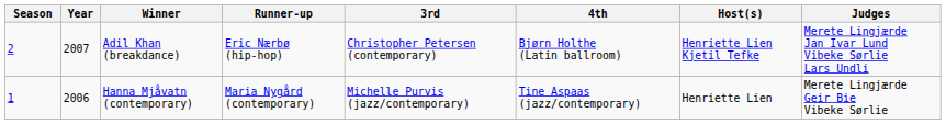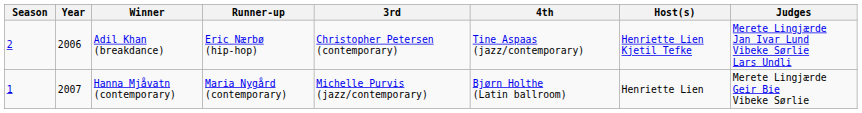 <table class="wikitable" width="90%">
 <tr>
 <th>Season</th>
 <th>Year</th>
 <th>Winner</th>
 <th>Runner-up</th>
 <th>3rd</th>
 <th>4th</th>
 <th>Host(s)</th>
 <th>Judges</th>
 </tr>
 <tr>
 <td><a href='#'>2</a></td>
-<td>2007</td>
+<td>2006</td>
 <td><a href='#'>Adil Khan</a><br>(breakdance)</td>
 <td><a href='#'>Eric Nærbø</a><br>(hip-hop)</td>
 <td><a href='#'>Christopher Petersen</a><br>(contemporary)</td>
-<td><a href='#'>Bjørn Holthe</a><br>(Latin ballroom)</td>
+<td><a href='#'>Tine Aspaas</a><br>(jazz/contemporary)</td>
 <td><a href='#'>Henriette Lien</a><br><a href='#'>Kjetil Tefke</a></td>
 <td><a href='#'>Merete Lingjærde</a><br><a href='#'>Jan Ivar Lund</a><br><a href='#'>Vibeke Sørlie</a><br><a href='#'>Lars Undli</a></td>
 </tr>
 <tr>
 <td><a href='#'>1</a></td>
-<td>2006</td>
+<td>2007</td>
 <td><a href='#'>Hanna Mjåvatn</a><br>(contemporary)</td>
 <td><a href='#'>Maria Nygård</a><br>(contemporary)</td>
 <td><a href='#'>Michelle Purvis</a><br>(jazz/contemporary)</td>
-<td><a href='#'>Tine Aspaas</a><br>(jazz/contemporary)</td>
+<td><a href='#'>Bjørn Holthe</a><br>(Latin ballroom)</td>
 <td>Henriette Lien</td>
 <td>Merete Lingjærde<br><a href='#'>Geir Bie</a><br>Vibeke Sørlie</td>
 </tr>
 </table>
